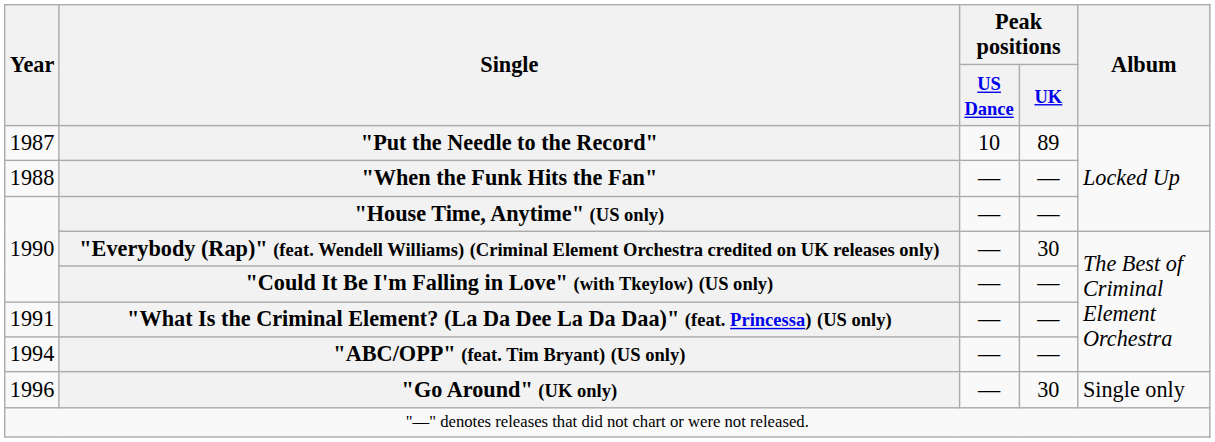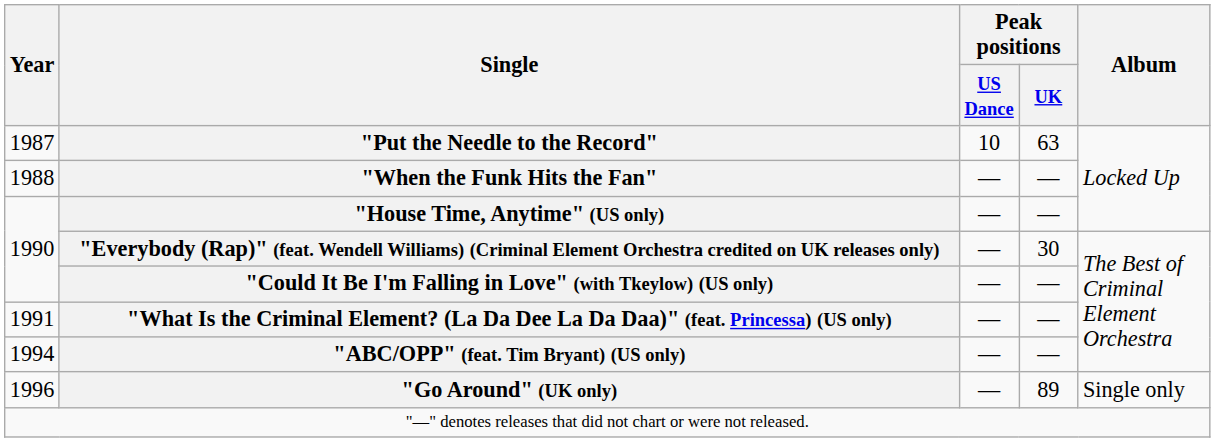 <table class="wikitable plainrowheaders" style="text-align:center;">
 <tr>
 <th rowspan="2">Year</th>
 <th rowspan="2" style="width:40em;">Single</th>
 <th colspan="2">Peak positions</th>
 <th rowspan="2">Album</th>
 </tr>
 <tr>
 <th width="35"><small><a href='#'>US Dance</a></small><br></th>
 <th width="35"><small><a href='#'>UK</a></small><br></th>
 </tr>
 <tr>
 <td rowspan="1">1987</td>
 <th scope="row">"Put the Needle to the Record"</th>
 <td>10</td>
-<td>89</td>
+<td>63</td>
 <td align="left" rowspan="3"><em>Locked Up</em></td>
 </tr>
 <tr>
 <td rowspan="1">1988</td>
 <th scope="row">"When the Funk Hits the Fan"</th>
 <td>—</td>
 <td>—</td>
 </tr>
 <tr>
 <td rowspan="3">1990</td>
 <th scope="row">"House Time, Anytime" <small>(US only)</small></th>
 <td>—</td>
 <td>—</td>
 </tr>
 <tr>
 <th scope="row">"Everybody (Rap)" <small>(feat. Wendell Williams)</small> <small>(Criminal Element Orchestra credited on UK releases only)</small></th>
 <td>—</td>
 <td>30</td>
 <td align="left" rowspan="4"><em>The Best of Criminal Element Orchestra</em></td>
 </tr>
 <tr>
 <th scope="row">"Could It Be I'm Falling in Love" <small>(with Tkeylow)</small> <small>(US only)</small></th>
 <td>—</td>
 <td>—</td>
 </tr>
 <tr>
 <td rowspan="1">1991</td>
 <th scope="row">"What Is the Criminal Element? (La Da Dee La Da Daa)" <small>(feat. <a href='#'>Princessa</a>)</small> <small>(US only)</small></th>
 <td>—</td>
 <td>—</td>
 </tr>
 <tr>
 <td rowspan="1">1994</td>
 <th scope="row">"ABC/OPP" <small>(feat. Tim Bryant)</small> <small>(US only)</small></th>
 <td>—</td>
 <td>—</td>
 </tr>
 <tr>
 <td rowspan="1">1996</td>
 <th scope="row">"Go Around" <small>(UK only)</small></th>
 <td>—</td>
-<td>30</td>
+<td>89</td>
 <td align="left" rowspan="1">Single only</td>
 </tr>
 <tr>
 <td align="center" colspan="13" style="font-size:9pt">"—" denotes releases that did not chart or were not released.</td>
 </tr>
 </table>
